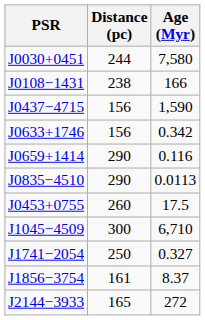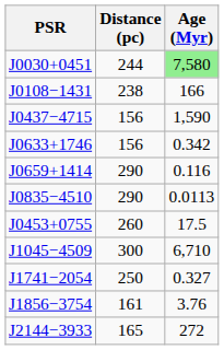 <table class="wikitable sortable" style="text-align: center; float: right;">
 <tr>
 <th>PSR</th>
 <th>Distance<br>(pc)</th>
 <th>Age<br>(<a href='#'>Myr</a>)</th>
 </tr>
 <tr>
 <td><a href='#'>J0030+0451</a></td>
 <td>244</td>
-<td>7,580</td>
+<td style="background: lightgreen;">7,580</td>
 </tr>
 <tr>
 <td><a href='#'>J0108−1431</a></td>
 <td>238</td>
 <td>166</td>
 </tr>
 <tr>
 <td><a href='#'>J0437−4715</a></td>
 <td>156</td>
 <td>1,590</td>
 </tr>
 <tr>
 <td><a href='#'>J0633+1746</a></td>
 <td>156</td>
 <td>0.342</td>
 </tr>
 <tr>
 <td><a href='#'>J0659+1414</a></td>
 <td>290</td>
 <td>0.116</td>
 </tr>
 <tr>
 <td><a href='#'>J0835−4510</a></td>
 <td>290</td>
 <td>0.0113</td>
 </tr>
 <tr>
 <td><a href='#'>J0453+0755</a></td>
 <td>260</td>
 <td>17.5</td>
 </tr>
 <tr>
 <td><a href='#'>J1045−4509</a></td>
 <td>300</td>
 <td>6,710</td>
 </tr>
 <tr>
 <td><a href='#'>J1741−2054</a></td>
 <td>250</td>
 <td>0.327</td>
 </tr>
 <tr>
 <td><a href='#'>J1856−3754</a></td>
 <td>161</td>
-<td>8.37</td>
+<td>3.76</td>
 </tr>
 <tr>
 <td><a href='#'>J2144−3933</a></td>
 <td>165</td>
 <td>272</td>
 </tr>
 </table>
